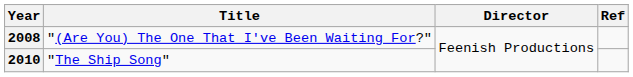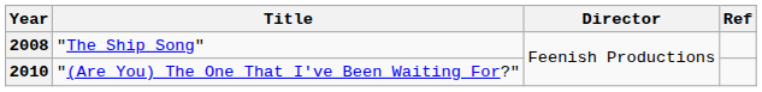 <table class="wikitable" style="text-align: left;">
 <tr>
 <th scope="col">Year</th>
 <th scope="col">Title</th>
 <th scope="col">Director</th>
 <th scope="col">Ref</th>
 </tr>
 <tr>
 <th scope="row">2008</th>
-<td>"<a href='#'>(Are You) The One That I've Been Waiting For</a>?"</td>
+<td>"<a href='#'>The Ship Song</a>"</td>
 <td rowspan="2">Feenish Productions</td>
 <td></td>
 </tr>
 <tr>
 <th scope="row">2010</th>
-<td>"<a href='#'>The Ship Song</a>"</td>
+<td>"<a href='#'>(Are You) The One That I've Been Waiting For</a>?"</td>
 <td></td>
 </tr>
 </table>
